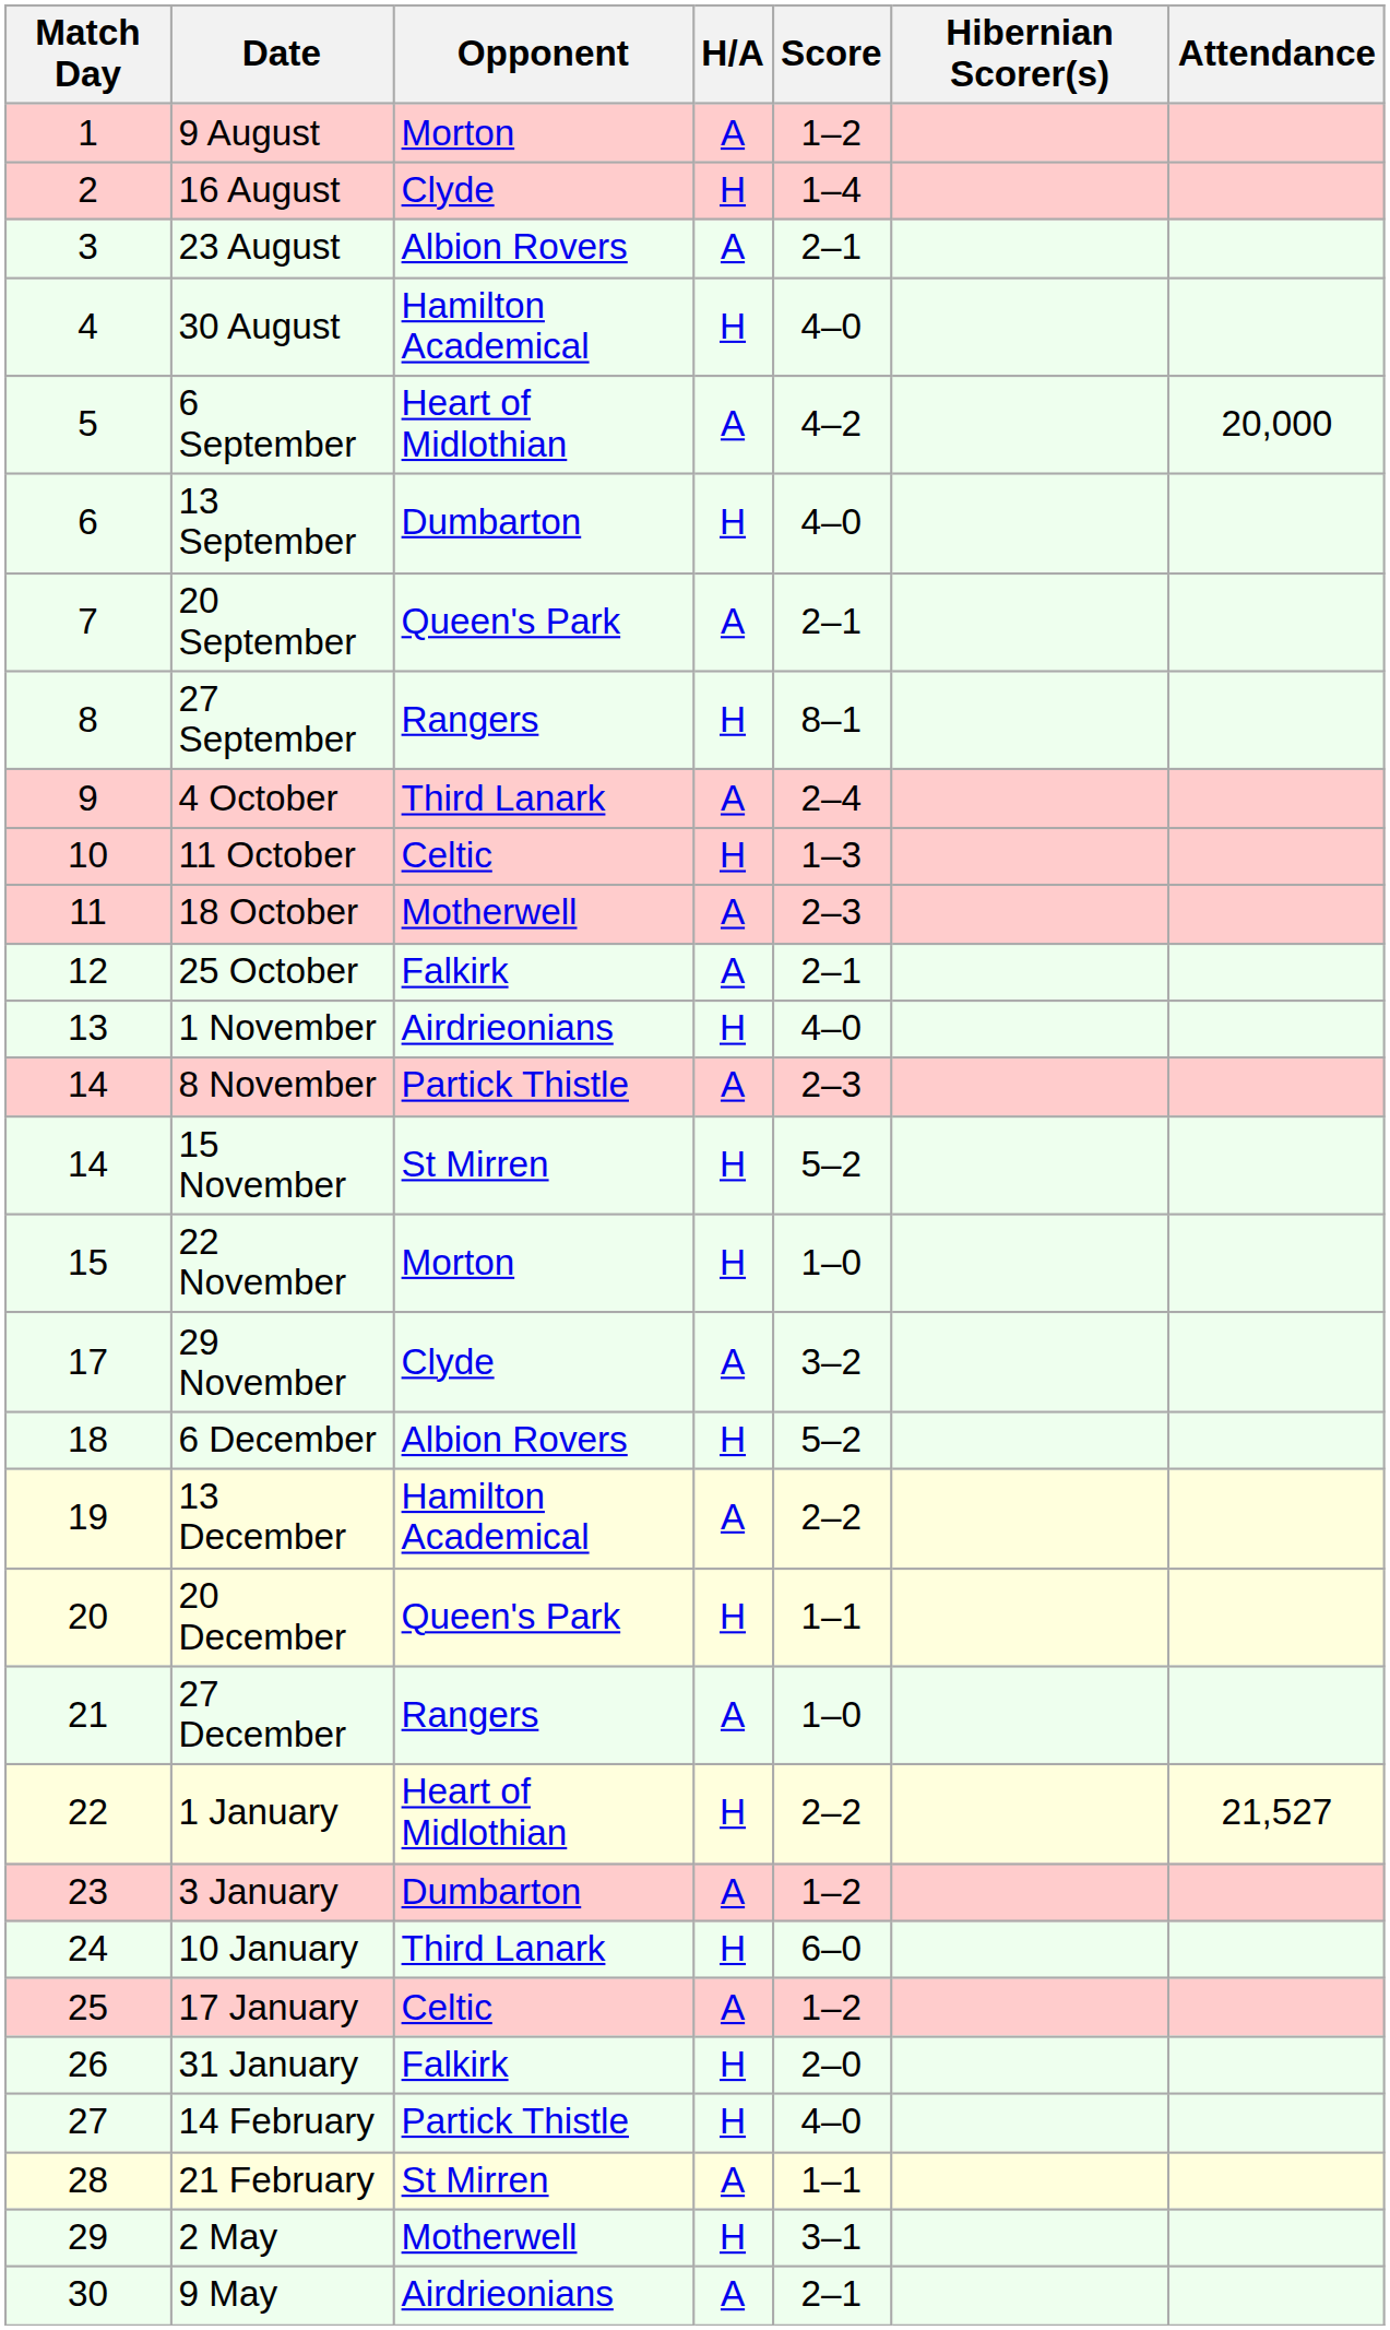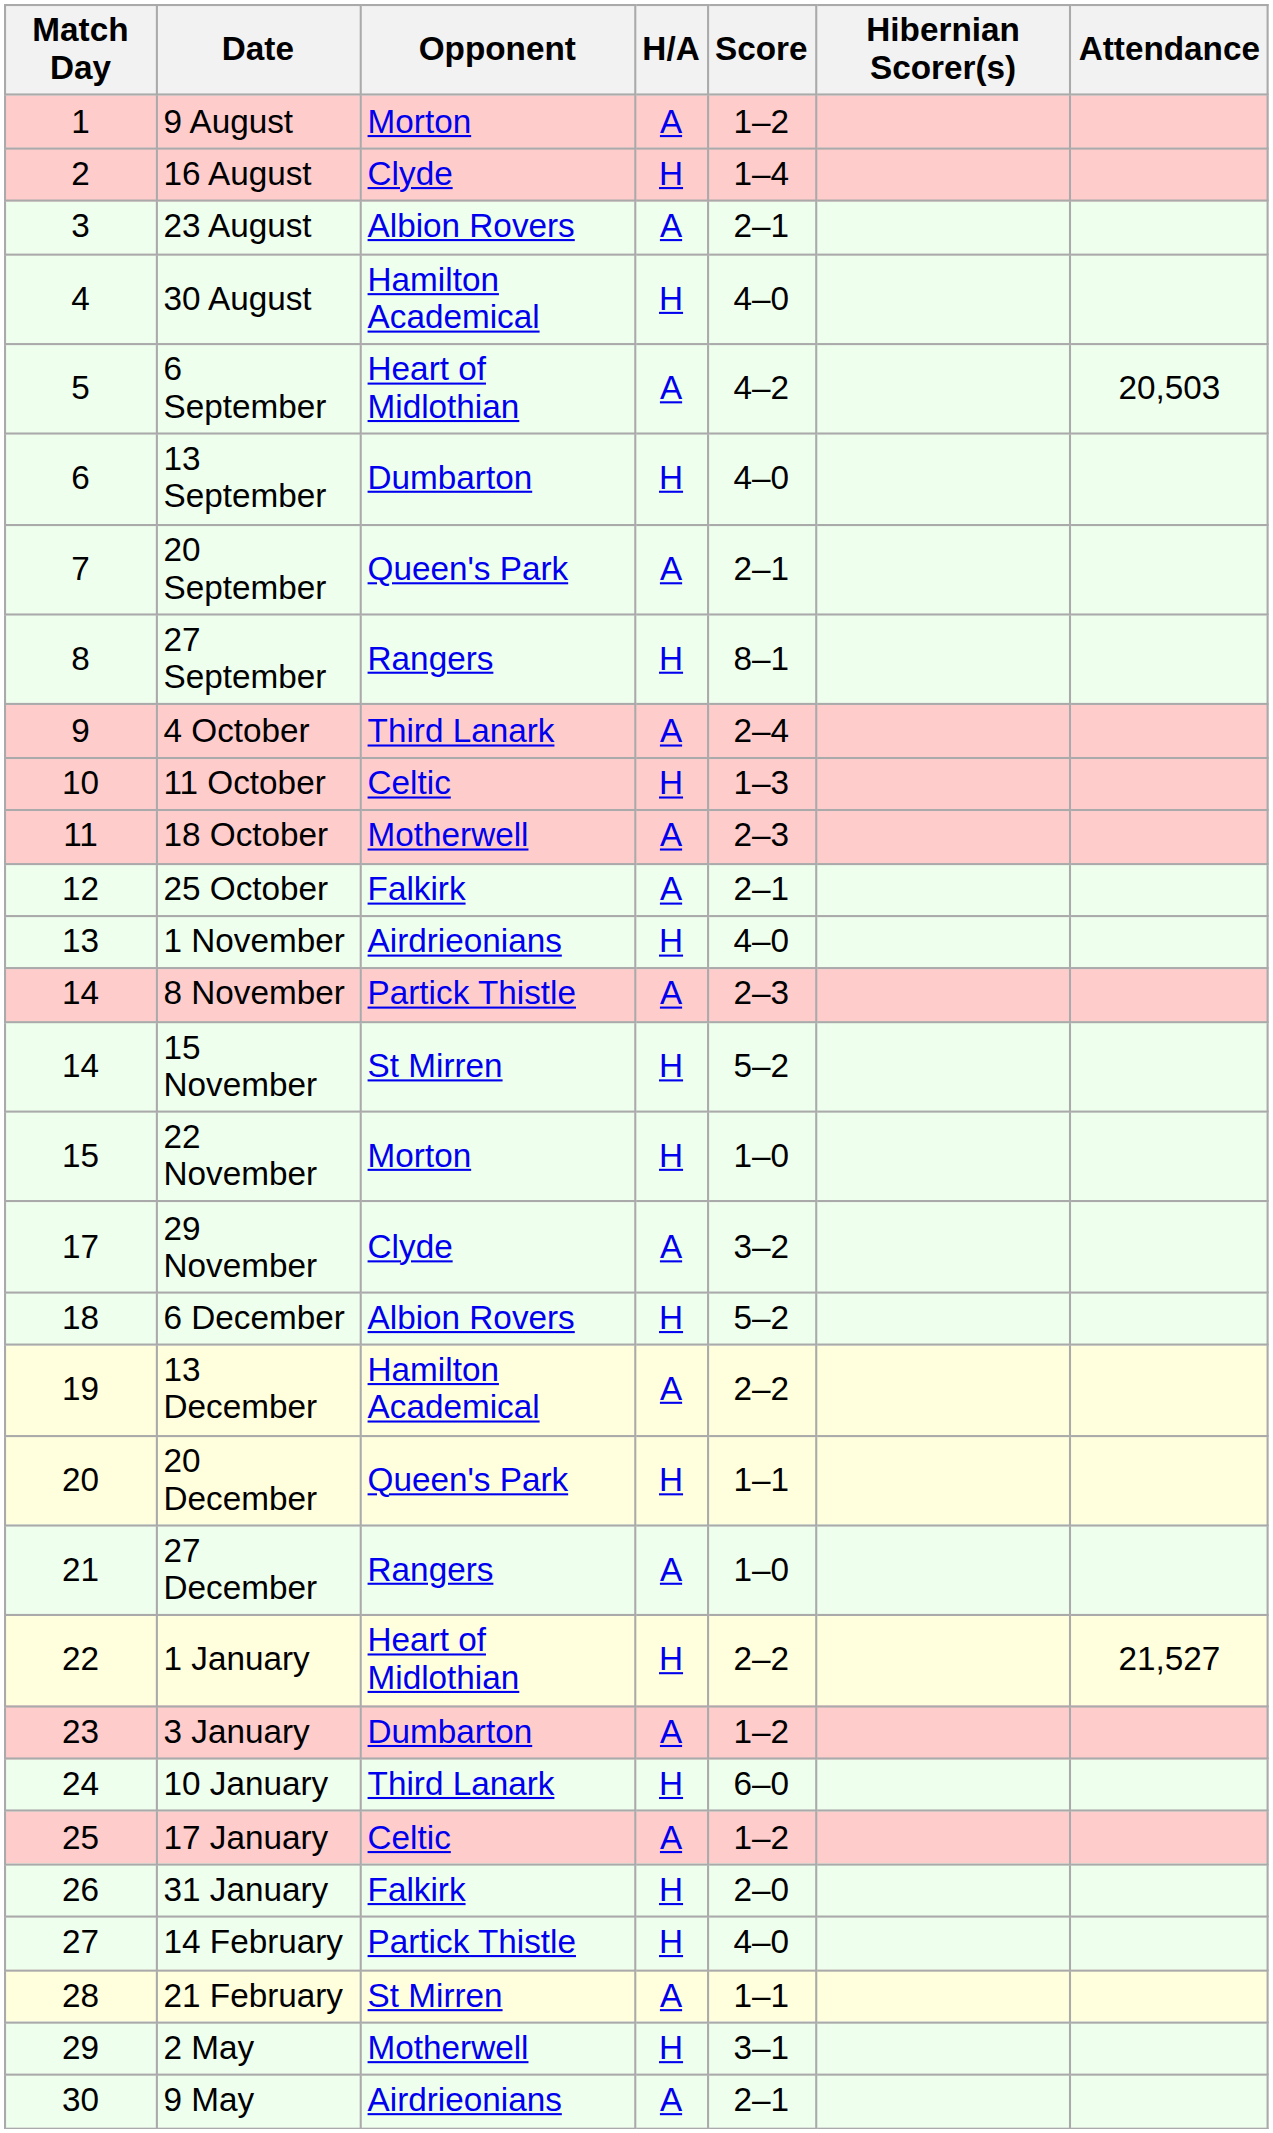 <table class="wikitable" style="text-align:center">
 <tr>
 <th>Match Day</th>
 <th>Date</th>
 <th>Opponent</th>
 <th>H/A</th>
 <th>Score</th>
 <th>Hibernian Scorer(s)</th>
 <th>Attendance</th>
 </tr>
 <tr bgcolor=#FFCCCC>
 <td>1</td>
 <td align=left>9 August</td>
 <td align=left><a href='#'>Morton</a></td>
 <td><a href='#'>A</a></td>
 <td>1–2</td>
 <td align=left></td>
 <td></td>
 </tr>
 <tr bgcolor=#FFCCCC>
 <td>2</td>
 <td align=left>16 August</td>
 <td align=left><a href='#'>Clyde</a></td>
 <td><a href='#'>H</a></td>
 <td>1–4</td>
 <td align=left></td>
 <td></td>
 </tr>
 <tr bgcolor=#EEFFEE>
 <td>3</td>
 <td align=left>23 August</td>
 <td align=left><a href='#'>Albion Rovers</a></td>
 <td><a href='#'>A</a></td>
 <td>2–1</td>
 <td align=left></td>
 <td></td>
 </tr>
 <tr bgcolor=#EEFFEE>
 <td>4</td>
 <td align=left>30 August</td>
 <td align=left><a href='#'>Hamilton Academical</a></td>
 <td><a href='#'>H</a></td>
 <td>4–0</td>
 <td align=left></td>
 <td></td>
 </tr>
 <tr bgcolor=#EEFFEE>
 <td>5</td>
 <td align=left>6 September</td>
 <td align=left><a href='#'>Heart of Midlothian</a></td>
 <td><a href='#'>A</a></td>
 <td>4–2</td>
 <td align=left></td>
-<td>20,000</td>
+<td>20,503</td>
 </tr>
 <tr bgcolor=#EEFFEE>
 <td>6</td>
 <td align=left>13 September</td>
 <td align=left><a href='#'>Dumbarton</a></td>
 <td><a href='#'>H</a></td>
 <td>4–0</td>
 <td align=left></td>
 <td></td>
 </tr>
 <tr bgcolor=#EEFFEE>
 <td>7</td>
 <td align=left>20 September</td>
 <td align=left><a href='#'>Queen's Park</a></td>
 <td><a href='#'>A</a></td>
 <td>2–1</td>
 <td align=left></td>
 <td></td>
 </tr>
 <tr bgcolor=#EEFFEE>
 <td>8</td>
 <td align=left>27 September</td>
 <td align=left><a href='#'>Rangers</a></td>
 <td><a href='#'>H</a></td>
 <td>8–1</td>
 <td align=left></td>
 <td></td>
 </tr>
 <tr bgcolor=#FFCCCC>
 <td>9</td>
 <td align=left>4 October</td>
 <td align=left><a href='#'>Third Lanark</a></td>
 <td><a href='#'>A</a></td>
 <td>2–4</td>
 <td align=left></td>
 <td></td>
 </tr>
 <tr bgcolor=#FFCCCC>
 <td>10</td>
 <td align=left>11 October</td>
 <td align=left><a href='#'>Celtic</a></td>
 <td><a href='#'>H</a></td>
 <td>1–3</td>
 <td align=left></td>
 <td></td>
 </tr>
 <tr bgcolor=#FFCCCC>
 <td>11</td>
 <td align=left>18 October</td>
 <td align=left><a href='#'>Motherwell</a></td>
 <td><a href='#'>A</a></td>
 <td>2–3</td>
 <td align=left></td>
 <td></td>
 </tr>
 <tr bgcolor=#EEFFEE>
 <td>12</td>
 <td align=left>25 October</td>
 <td align=left><a href='#'>Falkirk</a></td>
 <td><a href='#'>A</a></td>
 <td>2–1</td>
 <td align=left></td>
 <td></td>
 </tr>
 <tr bgcolor=#EEFFEE>
 <td>13</td>
 <td align=left>1 November</td>
 <td align=left><a href='#'>Airdrieonians</a></td>
 <td><a href='#'>H</a></td>
 <td>4–0</td>
 <td align=left></td>
 <td></td>
 </tr>
 <tr bgcolor=#FFCCCC>
 <td>14</td>
 <td align=left>8 November</td>
 <td align=left><a href='#'>Partick Thistle</a></td>
 <td><a href='#'>A</a></td>
 <td>2–3</td>
 <td align=left></td>
 <td></td>
 </tr>
 <tr bgcolor=#EEFFEE>
 <td>14</td>
 <td align=left>15 November</td>
 <td align=left><a href='#'>St Mirren</a></td>
 <td><a href='#'>H</a></td>
 <td>5–2</td>
 <td align=left></td>
 <td></td>
 </tr>
 <tr bgcolor=#EEFFEE>
 <td>15</td>
 <td align=left>22 November</td>
 <td align=left><a href='#'>Morton</a></td>
 <td><a href='#'>H</a></td>
 <td>1–0</td>
 <td align=left></td>
 <td></td>
 </tr>
 <tr bgcolor=#EEFFEE>
 <td>17</td>
 <td align=left>29 November</td>
 <td align=left><a href='#'>Clyde</a></td>
 <td><a href='#'>A</a></td>
 <td>3–2</td>
 <td align=left></td>
 <td></td>
 </tr>
 <tr bgcolor=#EEFFEE>
 <td>18</td>
 <td align=left>6 December</td>
 <td align=left><a href='#'>Albion Rovers</a></td>
 <td><a href='#'>H</a></td>
 <td>5–2</td>
 <td align=left></td>
 <td></td>
 </tr>
 <tr bgcolor=#FFFFDD>
 <td>19</td>
 <td align=left>13 December</td>
 <td align=left><a href='#'>Hamilton Academical</a></td>
 <td><a href='#'>A</a></td>
 <td>2–2</td>
 <td align=left></td>
 <td></td>
 </tr>
 <tr bgcolor=#FFFFDD>
 <td>20</td>
 <td align=left>20 December</td>
 <td align=left><a href='#'>Queen's Park</a></td>
 <td><a href='#'>H</a></td>
 <td>1–1</td>
 <td align=left></td>
 <td></td>
 </tr>
 <tr bgcolor=#EEFFEE>
 <td>21</td>
 <td align=left>27 December</td>
 <td align=left><a href='#'>Rangers</a></td>
 <td><a href='#'>A</a></td>
 <td>1–0</td>
 <td align=left></td>
 <td></td>
 </tr>
 <tr bgcolor=#FFFFDD>
 <td>22</td>
 <td align=left>1 January</td>
 <td align=left><a href='#'>Heart of Midlothian</a></td>
 <td><a href='#'>H</a></td>
 <td>2–2</td>
 <td align=left></td>
 <td>21,527</td>
 </tr>
 <tr bgcolor=#FFCCCC>
 <td>23</td>
 <td align=left>3 January</td>
 <td align=left><a href='#'>Dumbarton</a></td>
 <td><a href='#'>A</a></td>
 <td>1–2</td>
 <td align=left></td>
 <td></td>
 </tr>
 <tr bgcolor=#EEFFEE>
 <td>24</td>
 <td align=left>10 January</td>
 <td align=left><a href='#'>Third Lanark</a></td>
 <td><a href='#'>H</a></td>
 <td>6–0</td>
 <td align=left></td>
 <td></td>
 </tr>
 <tr bgcolor=#FFCCCC>
 <td>25</td>
 <td align=left>17 January</td>
 <td align=left><a href='#'>Celtic</a></td>
 <td><a href='#'>A</a></td>
 <td>1–2</td>
 <td align=left></td>
 <td></td>
 </tr>
 <tr bgcolor=#EEFFEE>
 <td>26</td>
 <td align=left>31 January</td>
 <td align=left><a href='#'>Falkirk</a></td>
 <td><a href='#'>H</a></td>
 <td>2–0</td>
 <td align=left></td>
 <td></td>
 </tr>
 <tr bgcolor=#EEFFEE>
 <td>27</td>
 <td align=left>14 February</td>
 <td align=left><a href='#'>Partick Thistle</a></td>
 <td><a href='#'>H</a></td>
 <td>4–0</td>
 <td align=left></td>
 <td></td>
 </tr>
 <tr bgcolor=#FFFFDD>
 <td>28</td>
 <td align=left>21 February</td>
 <td align=left><a href='#'>St Mirren</a></td>
 <td><a href='#'>A</a></td>
 <td>1–1</td>
 <td align=left></td>
 <td></td>
 </tr>
 <tr bgcolor=#EEFFEE>
 <td>29</td>
 <td align=left>2 May</td>
 <td align=left><a href='#'>Motherwell</a></td>
 <td><a href='#'>H</a></td>
 <td>3–1</td>
 <td align=left></td>
 <td></td>
 </tr>
 <tr bgcolor=#EEFFEE>
 <td>30</td>
 <td align=left>9 May</td>
 <td align=left><a href='#'>Airdrieonians</a></td>
 <td><a href='#'>A</a></td>
 <td>2–1</td>
 <td align=left></td>
 <td></td>
 </tr>
 </table>
